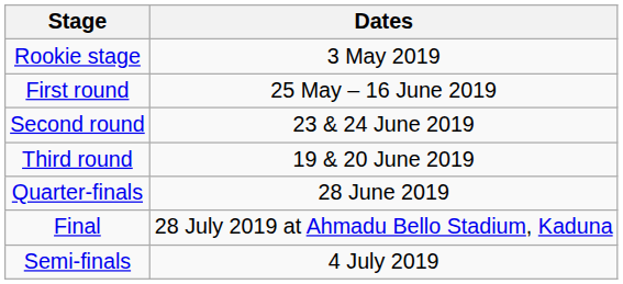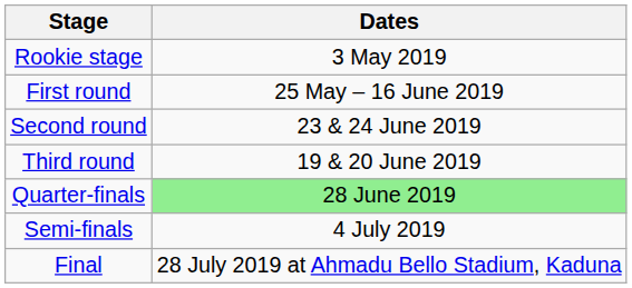 <table class=wikitable style="text-align: center">
 <tr>
 <th>Stage</th>
 <th>Dates</th>
 </tr>
 <tr>
 <td><a href='#'>Rookie stage</a></td>
 <td>3 May 2019</td>
 </tr>
 <tr>
 <td><a href='#'>First round</a></td>
 <td>25 May – 16 June 2019</td>
 </tr>
 <tr>
 <td><a href='#'>Second round</a></td>
 <td>23 & 24 June 2019</td>
 </tr>
 <tr>
 <td><a href='#'>Third round</a></td>
 <td>19 & 20 June 2019</td>
 </tr>
 <tr>
 <td><a href='#'>Quarter-finals</a></td>
-<td>28 June 2019</td>
+<td style="background: lightgreen;">28 June 2019</td>
+</tr>
+<tr>
+<td><a href='#'>Semi-finals</a></td>
+<td>4 July 2019</td>
 </tr>
 <tr>
 <td><a href='#'>Final</a></td>
 <td>28 July 2019 at <a href='#'>Ahmadu Bello Stadium</a>, <a href='#'>Kaduna</a></td>
 </tr>
-<tr>
-<td><a href='#'>Semi-finals</a></td>
-<td>4 July 2019</td>
-</tr>
 </table>
